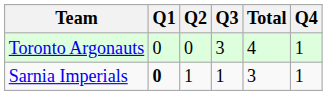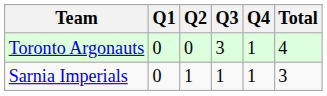 <table class="wikitable">
 <tr>
 <th>Team</th>
 <th>Q1</th>
 <th>Q2</th>
 <th>Q3</th>
+<th>Q4</th>
 <th>Total</th>
-<th>Q4</th>
 </tr>
 <tr style="background-color:#ddffdd">
 <td><a href='#'>Toronto Argonauts</a></td>
 <td>0</td>
 <td>0</td>
 <td>3</td>
+<td>1</td>
 <td>4</td>
-<td>1</td>
 </tr>
 <tr>
 <td><a href='#'>Sarnia Imperials</a></td>
-<td><strong>0</strong></td>
+<td>0</td>
+<td>1</td>
 <td>1</td>
 <td>1</td>
 <td>3</td>
-<td>1</td>
 </tr>
 </table>
